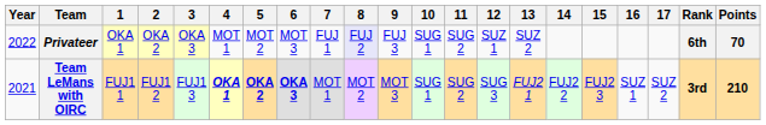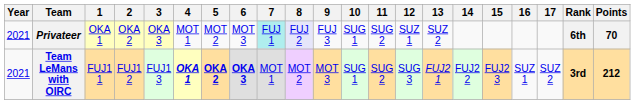 <table class="wikitable" style="text-align:center; font-size:90%">
 <tr>
 <th>Year</th>
 <th>Team</th>
 <th>1</th>
 <th>2</th>
 <th>3</th>
 <th>4</th>
 <th>5</th>
 <th>6</th>
 <th>7</th>
 <th>8</th>
 <th>9</th>
 <th>10</th>
 <th>11</th>
 <th>12</th>
 <th>13</th>
 <th>14</th>
 <th>15</th>
 <th>16</th>
 <th>17</th>
 <th>Rank</th>
 <th>Points</th>
 </tr>
 <tr>
-<td><a href='#'>2022</a></td>
+<td><a href='#'>2021</a></td>
 <th><em>Privateer</em></th>
 <td style="background:#FFFFBF"><a href='#'>OKA<br>1</a><br></td>
 <td style="background:#FFFFBF"><a href='#'>OKA<br>2</a><br></td>
 <td style="background:#FFFFBF"><a href='#'>OKA<br>3</a><br></td>
 <td><a href='#'>MOT<br>1</a></td>
 <td><a href='#'>MOT<br>2</a></td>
 <td><a href='#'>MOT<br>3</a></td>
-<td><a href='#'>FUJ<br>1</a></td>
+<td style="background: paleturquoise;"><a href='#'>FUJ<br>1</a></td>
 <td style="background: lavender;"><a href='#'>FUJ<br>2</a></td>
 <td><a href='#'>FUJ<br>3</a></td>
 <td><a href='#'>SUG<br>1</a></td>
 <td><a href='#'>SUG<br>2</a></td>
 <td><a href='#'>SUZ<br>1</a></td>
 <td><a href='#'>SUZ<br>2</a></td>
 <td></td>
 <td></td>
 <td></td>
 <td></td>
 <th>6th</th>
 <th>70</th>
 </tr>
 <tr>
 <td><a href='#'>2021</a></td>
 <th><a href='#'>Team LeMans with OIRC</a></th>
 <td style="background:#FFDF9F"><a href='#'>FUJ1<br>1</a><br></td>
 <td style="background:#FFDF9F"><a href='#'>FUJ1<br>2</a><br></td>
 <td style="background:#DFFFDF"><a href='#'>FUJ1<br>3</a><br></td>
 <td style="background:#FFFFBF"><strong><em><a href='#'>OKA<br>1</a></em></strong><br></td>
 <td style="background:#FFDF9F"><strong><a href='#'>OKA<br>2</a></strong><br></td>
 <td style="background:#DFDFDF;"><strong><a href='#'>OKA<br>3</a></strong><br></td>
 <td style="background:#DFDFDF;"><a href='#'>MOT<br>1</a><br></td>
 <td style="background:#EFCFFF;"><a href='#'>MOT<br>2</a><br></td>
 <td style="background:#FFDF9F"><a href='#'>MOT<br>3</a><br></td>
 <td style="background:#DFFFDF"><a href='#'>SUG<br>1</a><br></td>
 <td style="background:#FFDF9F"><a href='#'>SUG<br>2</a><br></td>
 <td style="background:#DFFFDF"><a href='#'>SUG<br>3</a><br></td>
 <td style="background:#FFDF9F"><em><a href='#'>FUJ2<br>1</a></em><br></td>
 <td style="background:#DFFFDF"><a href='#'>FUJ2<br>2</a><br></td>
 <td style="background:#FFDF9F"><a href='#'>FUJ2<br>3</a><br></td>
 <td><a href='#'>SUZ<br>1</a></td>
 <td><a href='#'>SUZ<br>2</a></td>
 <th style="background:#FFDF9F">3rd</th>
-<th style="background:#FFDF9F">210</th>
+<th style="background:#FFDF9F">212</th>
 </tr>
 </table>
